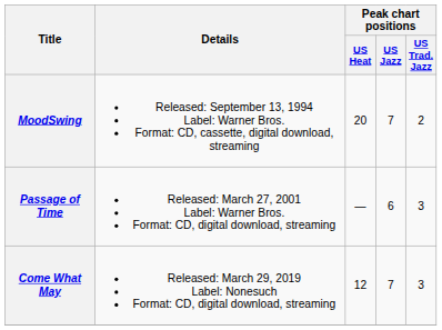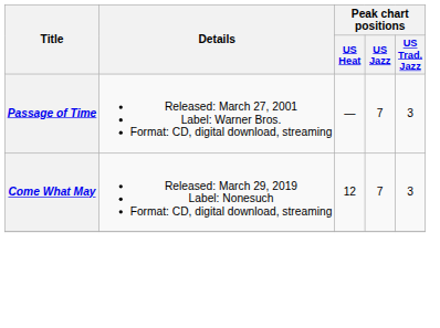 <table class="wikitable plainrowheaders" style="text-align:center;">
 <tr>
 <th scope="col" rowspan="2">Title</th>
 <th scope="col" rowspan="2">Details</th>
 <th scope="col" colspan="3">Peak chart positions</th>
 </tr>
 <tr>
 <th scope="col" style="width:2.5em;font-size:90%;"><a href='#'>US<br>Heat</a><br></th>
 <th scope="col" style="width:2.5em;font-size:90%;"><a href='#'>US<br>Jazz</a><br></th>
 <th scope="col" style="width:2.5em;font-size:90%;"><a href='#'>US<br>Trad.<br>Jazz</a><br></th>
 </tr>
 <tr>
-<th scope="row"><em><a href='#'>MoodSwing</a></em></th>
-<td><br><ul><li>Released: September 13, 1994</li><li>Label: Warner Bros.</li><li>Format: CD, cassette, digital download, streaming</li></ul></td>
-<td>20</td>
-<td>7</td>
-<td>2</td>
-</tr>
-<tr>
 <th scope="row"><em><a href='#'>Passage of Time</a></em></th>
 <td><br><ul><li>Released: March 27, 2001</li><li>Label: Warner Bros.</li><li>Format: CD, digital download, streaming</li></ul></td>
 <td>—</td>
-<td>6</td>
+<td>7</td>
 <td>3</td>
 </tr>
 <tr>
 <th scope="row"><em><a href='#'>Come What May</a></em></th>
 <td><br><ul><li>Released: March 29, 2019</li><li>Label: Nonesuch</li><li>Format: CD, digital download, streaming</li></ul></td>
 <td>12</td>
 <td>7</td>
 <td>3</td>
 </tr>
 <tr>
 </tr>
 </table>
